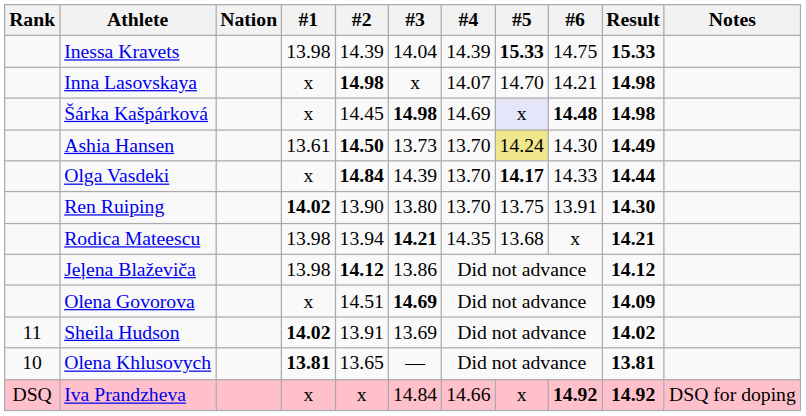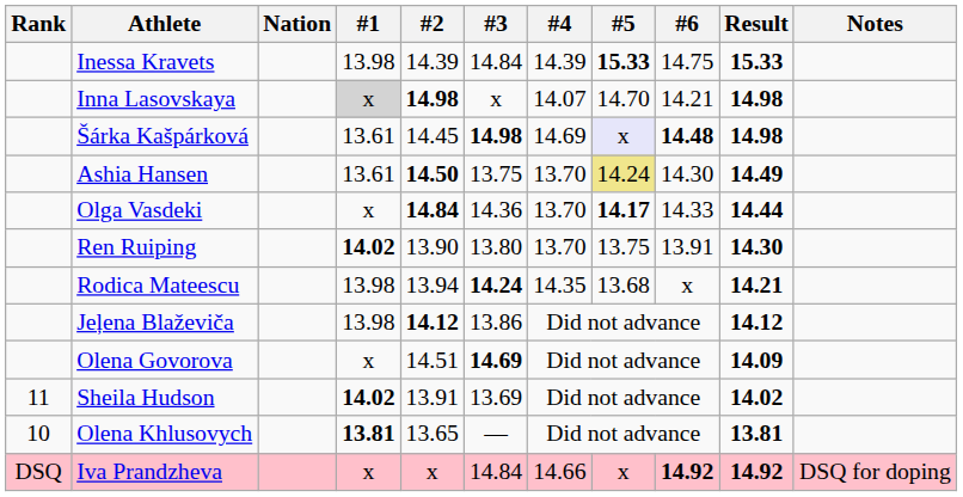 <table class="wikitable sortable" style="text-align:center">
 <tr>
 <th>Rank</th>
 <th>Athlete</th>
 <th>Nation</th>
 <th>#1</th>
 <th>#2</th>
 <th>#3</th>
 <th>#4</th>
 <th>#5</th>
 <th>#6</th>
 <th>Result</th>
 <th>Notes</th>
 </tr>
 <tr>
 <td></td>
 <td align=left><a href='#'>Inessa Kravets</a></td>
 <td align=left></td>
 <td>13.98</td>
 <td>14.39</td>
-<td>14.04</td>
+<td>14.84</td>
 <td>14.39</td>
 <td><strong>15.33</strong></td>
 <td>14.75</td>
 <td><strong>15.33</strong></td>
 <td></td>
 </tr>
 <tr>
 <td></td>
 <td align=left><a href='#'>Inna Lasovskaya</a></td>
 <td align=left></td>
-<td>x</td>
+<td style="background: lightgrey;">x</td>
 <td><strong>14.98</strong></td>
 <td>x</td>
 <td>14.07</td>
 <td>14.70</td>
 <td>14.21</td>
 <td><strong>14.98</strong></td>
 <td></td>
 </tr>
 <tr>
 <td></td>
 <td align=left><a href='#'>Šárka Kašpárková</a></td>
 <td align=left></td>
-<td>x</td>
+<td>13.61</td>
 <td>14.45</td>
 <td><strong>14.98</strong></td>
 <td>14.69</td>
 <td style="background: lavender;">x</td>
 <td><strong>14.48</strong></td>
 <td><strong>14.98</strong></td>
 <td></td>
 </tr>
 <tr>
 <td></td>
 <td align=left><a href='#'>Ashia Hansen</a></td>
 <td align=left></td>
 <td>13.61</td>
 <td><strong>14.50</strong></td>
-<td>13.73</td>
+<td>13.75</td>
 <td>13.70</td>
 <td style="background: khaki;">14.24</td>
 <td>14.30</td>
 <td><strong>14.49</strong></td>
 <td></td>
 </tr>
 <tr>
 <td></td>
 <td align=left><a href='#'>Olga Vasdeki</a></td>
 <td align=left></td>
 <td>x</td>
 <td><strong>14.84</strong></td>
-<td>14.39</td>
+<td>14.36</td>
 <td>13.70</td>
 <td><strong>14.17</strong></td>
 <td>14.33</td>
 <td><strong>14.44</strong></td>
 <td></td>
 </tr>
 <tr>
 <td></td>
 <td align=left><a href='#'>Ren Ruiping</a></td>
 <td align=left></td>
 <td><strong>14.02</strong></td>
 <td>13.90</td>
 <td>13.80</td>
 <td>13.70</td>
 <td>13.75</td>
 <td>13.91</td>
 <td><strong>14.30</strong></td>
 <td></td>
 </tr>
 <tr>
 <td></td>
 <td align=left><a href='#'>Rodica Mateescu</a></td>
 <td align=left></td>
 <td>13.98</td>
 <td>13.94</td>
-<td><strong>14.21</strong></td>
+<td><strong>14.24</strong></td>
 <td>14.35</td>
 <td>13.68</td>
 <td>x</td>
 <td><strong>14.21</strong></td>
 <td></td>
 </tr>
 <tr>
 <td></td>
 <td align=left><a href='#'>Jeļena Blaževiča</a></td>
 <td align=left></td>
 <td>13.98</td>
 <td><strong>14.12</strong></td>
 <td>13.86</td>
 <td colspan="3">Did not advance</td>
 <td><strong>14.12</strong></td>
 <td></td>
 </tr>
 <tr>
 <td></td>
 <td align=left><a href='#'>Olena Govorova</a></td>
 <td align=left></td>
 <td>x</td>
 <td>14.51</td>
 <td><strong>14.69</strong></td>
 <td colspan="3">Did not advance</td>
 <td><strong>14.09</strong></td>
 <td></td>
 </tr>
 <tr>
 <td>11</td>
 <td align=left><a href='#'>Sheila Hudson</a></td>
 <td align=left></td>
 <td><strong>14.02</strong></td>
 <td>13.91</td>
 <td>13.69</td>
 <td colspan="3">Did not advance</td>
 <td><strong>14.02</strong></td>
 <td></td>
 </tr>
 <tr>
 <td>10</td>
 <td align=left><a href='#'>Olena Khlusovych</a></td>
 <td align=left></td>
 <td><strong>13.81</strong></td>
 <td>13.65</td>
 <td>—</td>
 <td colspan="3">Did not advance</td>
 <td><strong>13.81</strong></td>
 <td></td>
 </tr>
 <tr bgcolor=pink>
 <td>DSQ</td>
 <td align=left><a href='#'>Iva Prandzheva</a></td>
 <td align=left></td>
 <td>x</td>
 <td>x</td>
 <td>14.84</td>
 <td>14.66</td>
 <td>x</td>
 <td><strong>14.92</strong></td>
 <td><strong>14.92</strong></td>
 <td>DSQ for doping</td>
 </tr>
 </table>
